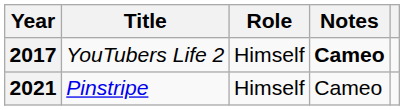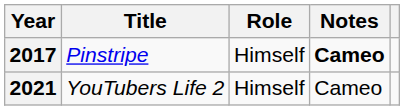 <table class="wikitable plainrowheaders sortable">
 <tr>
 <th scope="col">Year</th>
 <th scope="col">Title</th>
 <th scope="col">Role</th>
 <th scope="col" class="unsortable">Notes</th>
 <th scope="col" class="unsortable"></th>
 </tr>
 <tr>
 <th scope="row">2017</th>
-<td><em>YouTubers Life 2</em></td>
+<td><em><a href='#'>Pinstripe</a></em></td>
 <td>Himself</td>
 <td><strong>Cameo</strong></td>
 <td style="text-align:center"></td>
 </tr>
 <tr>
 <th scope="row">2021</th>
-<td><em><a href='#'>Pinstripe</a></em></td>
+<td><em>YouTubers Life 2</em></td>
 <td>Himself</td>
 <td>Cameo</td>
 <td style="text-align:center"></td>
 </tr>
 </table>
